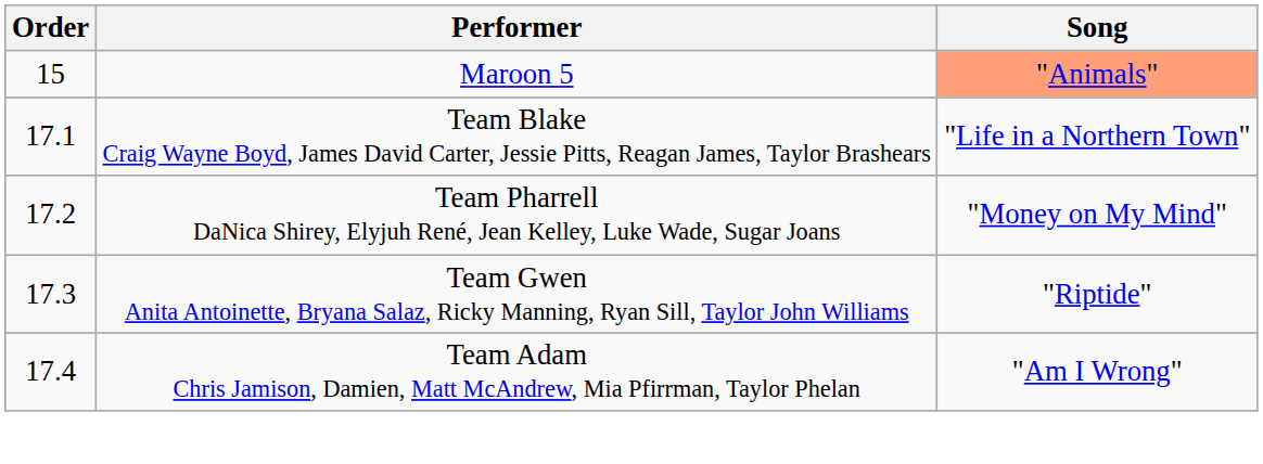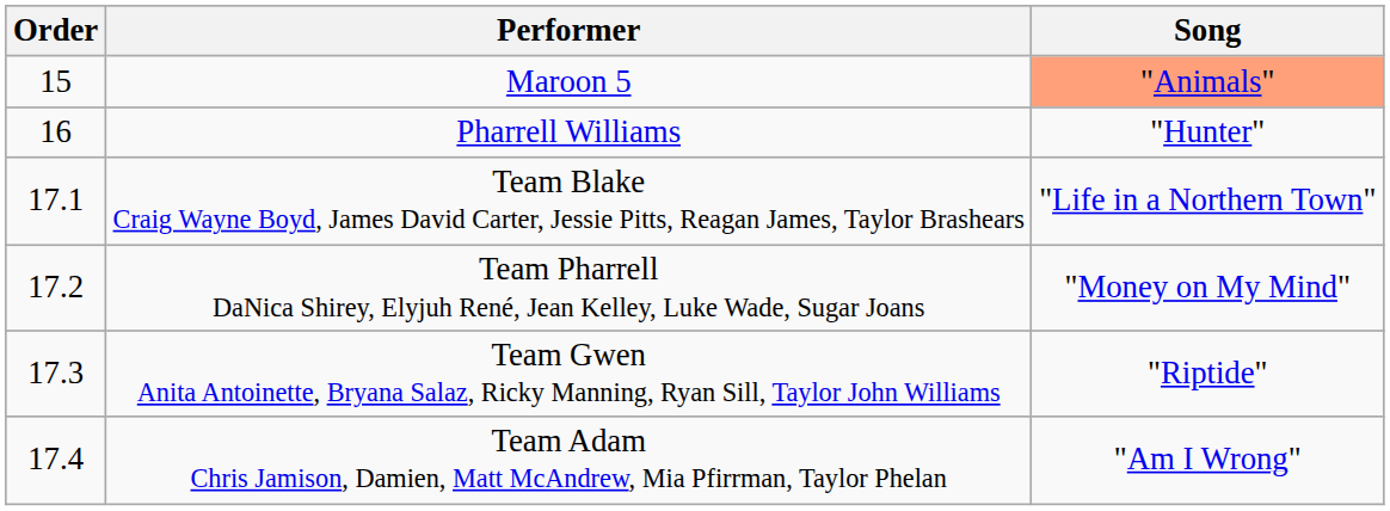 <table class="wikitable" style="text-align:center;">
 <tr>
 <th>Order</th>
 <th>Performer</th>
 <th>Song</th>
 </tr>
 <tr>
 <td>15</td>
 <td><a href='#'>Maroon 5</a></td>
 <td style="background: lightsalmon;">"<a href='#'>Animals</a>"</td>
+</tr>
+<tr>
+<td>16</td>
+<td><a href='#'>Pharrell Williams</a></td>
+<td>"<a href='#'>Hunter</a>"</td>
 </tr>
 <tr>
 <td>17.1</td>
 <td>Team Blake <br><small><a href='#'>Craig Wayne Boyd</a>, James David Carter, Jessie Pitts, Reagan James, Taylor Brashears</small></td>
 <td>"<a href='#'>Life in a Northern Town</a>"</td>
 </tr>
 <tr>
 <td>17.2</td>
 <td>Team Pharrell <br><small>DaNica Shirey, Elyjuh René, Jean Kelley, Luke Wade, Sugar Joans</small></td>
 <td>"<a href='#'>Money on My Mind</a>"</td>
 </tr>
 <tr>
 <td>17.3</td>
 <td>Team Gwen <br><small><a href='#'>Anita Antoinette</a>, <a href='#'>Bryana Salaz</a>, Ricky Manning, Ryan Sill, <a href='#'>Taylor John Williams</a></small></td>
 <td>"<a href='#'>Riptide</a>"</td>
 </tr>
 <tr>
 <td>17.4</td>
 <td>Team Adam <br><small><a href='#'>Chris Jamison</a>, Damien, <a href='#'>Matt McAndrew</a>, Mia Pfirrman, Taylor Phelan</small></td>
 <td>"<a href='#'>Am I Wrong</a>"</td>
 </tr>
 </table>
